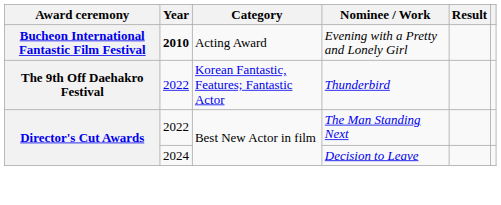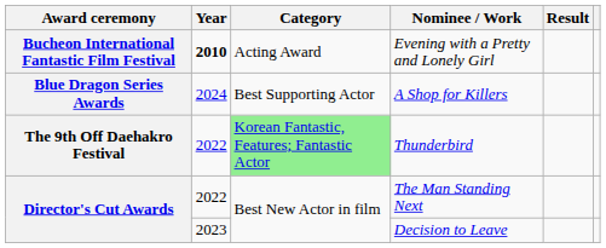 <table class="wikitable plainrowheaders sortable">
 <tr>
 <th scope="col">Award ceremony</th>
 <th scope="col">Year</th>
 <th scope="col">Category</th>
 <th scope="col">Nominee / Work</th>
 <th scope="col">Result</th>
 <th scope="col" class="unsortable"></th>
 </tr>
 <tr>
 <th scope="row"><a href='#'>Bucheon International Fantastic Film Festival</a></th>
 <td style="text-align:center"><strong>2010</strong></td>
 <td>Acting Award</td>
 <td><em>Evening with a Pretty and Lonely Girl</em></td>
 <td></td>
 <td></td>
 </tr>
 <tr>
+<th scope="row"><a href='#'>Blue Dragon Series Awards</a></th>
+<td style="text-align:center"><a href='#'>2024</a></td>
+<td>Best Supporting Actor</td>
+<td><em><a href='#'>A Shop for Killers</a></em></td>
+<td></td>
+<td></td>
+</tr>
+<tr>
 <th scope="row">The 9th Off Daehakro Festival</th>
 <td style="text-align:center"><a href='#'>2022</a></td>
-<td><a href='#'>Korean Fantastic, Features; Fantastic Actor</a></td>
+<td style="background: lightgreen;"><a href='#'>Korean Fantastic, Features; Fantastic Actor</a></td>
 <td><em><a href='#'>Thunderbird</a></em></td>
 <td></td>
 <td></td>
 </tr>
 <tr>
 <th scope="row" rowspan="2"><a href='#'>Director's Cut Awards</a></th>
 <td style="text-align:center" rowspan="1">2022</td>
 <td rowspan="2">Best New Actor in film</td>
 <td><em><a href='#'>The Man Standing Next</a></em></td>
 <td></td>
 <td></td>
 </tr>
 <tr>
-<td style="text-align:center">2024</td>
+<td style="text-align:center">2023</td>
 <td><em><a href='#'>Decision to Leave</a></em></td>
 <td></td>
 <td></td>
 </tr>
 </table>
